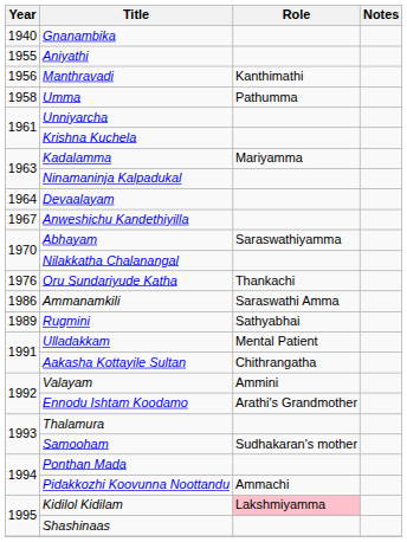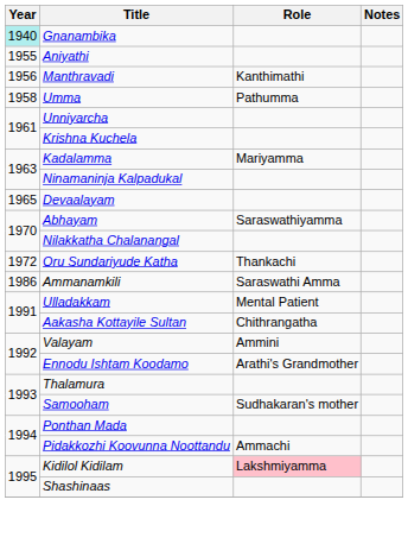 <table class="wikitable sortable">
 <tr>
 <th>Year</th>
 <th>Title</th>
 <th>Role</th>
 <th class="unsortable">Notes</th>
 </tr>
 <tr>
-<td>1940</td>
+<td style="background: paleturquoise;">1940</td>
 <td><em><a href='#'>Gnanambika</a></em></td>
 <td></td>
 <td></td>
 </tr>
 <tr>
 <td>1955</td>
 <td><em><a href='#'>Aniyathi</a></em></td>
 <td></td>
 <td></td>
 </tr>
 <tr>
 <td>1956</td>
 <td><em><a href='#'>Manthravadi</a></em></td>
 <td>Kanthimathi</td>
 <td></td>
 </tr>
 <tr>
 <td>1958</td>
 <td><em><a href='#'>Umma</a></em></td>
 <td>Pathumma</td>
 <td></td>
 </tr>
 <tr>
 <td rowspan=2>1961</td>
 <td><em><a href='#'>Unniyarcha</a></em></td>
 <td></td>
 <td></td>
 </tr>
 <tr>
 <td><em><a href='#'>Krishna Kuchela</a></em></td>
 <td></td>
 <td></td>
 </tr>
 <tr>
 <td rowspan=2>1963</td>
 <td><em><a href='#'>Kadalamma</a></em></td>
 <td>Mariyamma</td>
 <td></td>
 </tr>
 <tr>
 <td><em><a href='#'>Ninamaninja Kalpadukal</a></em></td>
 <td></td>
 <td></td>
 </tr>
 <tr>
-<td>1964</td>
+<td>1965</td>
 <td><em><a href='#'>Devaalayam</a></em></td>
-<td></td>
-<td></td>
-</tr>
-<tr>
-<td>1967</td>
-<td><em><a href='#'>Anweshichu Kandethiyilla</a></em></td>
 <td></td>
 <td></td>
 </tr>
 <tr>
 <td rowspan=2>1970</td>
 <td><em><a href='#'>Abhayam</a></em></td>
 <td>Saraswathiyamma</td>
 <td></td>
 </tr>
 <tr>
 <td><em><a href='#'>Nilakkatha Chalanangal</a></em></td>
 <td></td>
 <td></td>
 </tr>
 <tr>
-<td>1976</td>
+<td>1972</td>
 <td><em><a href='#'>Oru Sundariyude Katha</a></em></td>
 <td>Thankachi</td>
 <td></td>
 </tr>
 <tr>
 <td>1986</td>
 <td><em>Ammanamkili</em></td>
 <td>Saraswathi Amma</td>
-<td></td>
-</tr>
-<tr>
-<td>1989</td>
-<td><em><a href='#'>Rugmini</a></em></td>
-<td>Sathyabhai</td>
 <td></td>
 </tr>
 <tr>
 <td rowspan=2>1991</td>
 <td><em><a href='#'>Ulladakkam</a></em></td>
 <td>Mental Patient</td>
 <td></td>
 </tr>
 <tr>
 <td><em><a href='#'>Aakasha Kottayile Sultan</a></em></td>
 <td>Chithrangatha</td>
 <td></td>
 </tr>
 <tr>
 <td rowspan=2>1992</td>
 <td><em>Valayam</em></td>
 <td>Ammini</td>
 <td></td>
 </tr>
 <tr>
 <td><em><a href='#'>Ennodu Ishtam Koodamo</a></em></td>
 <td>Arathi's Grandmother</td>
 <td></td>
 </tr>
 <tr>
 <td rowspan=2>1993</td>
 <td><em>Thalamura</em></td>
 <td></td>
 <td></td>
 </tr>
 <tr>
 <td><em><a href='#'>Samooham</a></em></td>
 <td>Sudhakaran's mother</td>
 <td></td>
 </tr>
 <tr>
 <td rowspan=2>1994</td>
 <td><em><a href='#'>Ponthan Mada</a></em></td>
 <td></td>
 <td></td>
 </tr>
 <tr>
 <td><em><a href='#'>Pidakkozhi Koovunna Noottandu</a></em></td>
 <td>Ammachi</td>
 <td></td>
 </tr>
 <tr>
 <td rowspan=2>1995</td>
 <td><em>Kidilol Kidilam</em></td>
 <td style="background: pink;">Lakshmiyamma</td>
 <td></td>
 </tr>
 <tr>
 <td><em>Shashinaas</em></td>
 <td></td>
 <td></td>
 </tr>
 <tr>
 </tr>
 </table>
